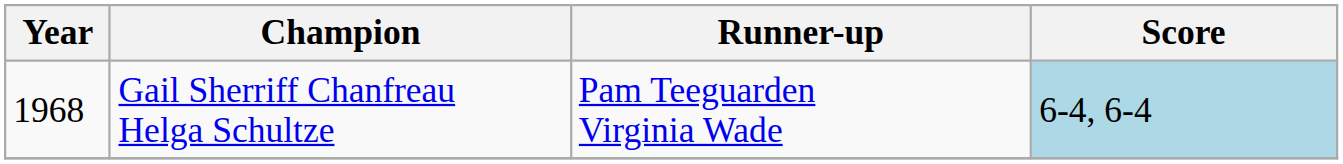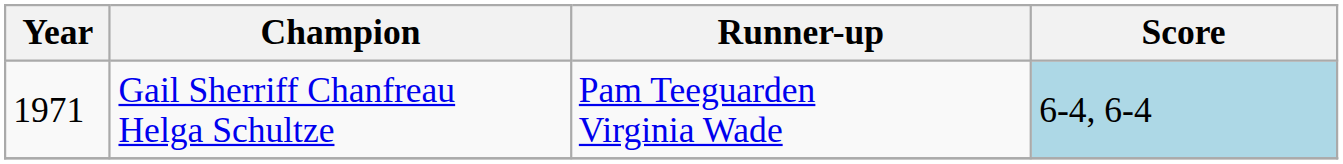 <table class="wikitable">
 <tr>
 <th style="width:40px">Year</th>
 <th style="width:200px">Champion</th>
 <th style="width:200px">Runner-up</th>
 <th style="width:130px">Score</th>
 </tr>
 <tr>
-<td>1968</td>
+<td>1971</td>
 <td> <a href='#'>Gail Sherriff Chanfreau</a><br> <a href='#'>Helga Schultze</a></td>
 <td> <a href='#'>Pam Teeguarden</a><br> <a href='#'>Virginia Wade</a></td>
 <td style="background: lightblue;">6-4, 6-4</td>
 </tr>
 <tr>
 </tr>
 </table>
